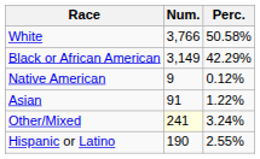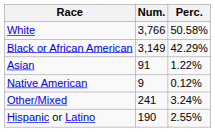 <table class="wikitable">
 <tr>
 <th>Race</th>
 <th>Num.</th>
 <th>Perc.</th>
 </tr>
 <tr>
 <td><a href='#'>White</a></td>
 <td>3,766</td>
 <td>50.58%</td>
 </tr>
 <tr>
 <td><a href='#'>Black or African American</a></td>
 <td>3,149</td>
 <td>42.29%</td>
 </tr>
 <tr>
+<td><a href='#'>Asian</a></td>
+<td>91</td>
+<td>1.22%</td>
+</tr>
+<tr>
 <td><a href='#'>Native American</a></td>
 <td>9</td>
 <td>0.12%</td>
 </tr>
 <tr>
-<td><a href='#'>Asian</a></td>
-<td>91</td>
-<td>1.22%</td>
-</tr>
-<tr>
 <td><a href='#'>Other/Mixed</a></td>
-<td style="background: lightyellow;">241</td>
+<td>241</td>
 <td>3.24%</td>
 </tr>
 <tr>
 <td><a href='#'>Hispanic</a> or <a href='#'>Latino</a></td>
 <td>190</td>
 <td>2.55%</td>
 </tr>
 </table>
